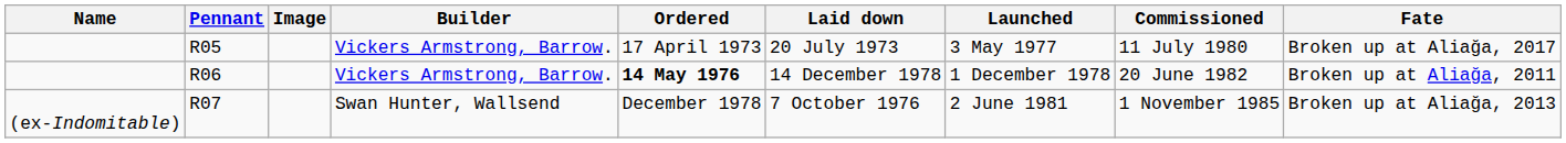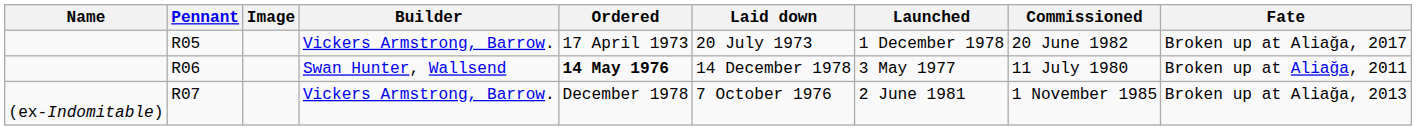 <table class="wikitable" style="font-size:97%;">
 <tr valign=top>
 <th>Name</th>
 <th><a href='#'>Pennant</a></th>
 <th>Image</th>
 <th>Builder</th>
 <th>Ordered</th>
 <th>Laid down</th>
 <th>Launched</th>
 <th>Commissioned</th>
 <th>Fate</th>
 </tr>
 <tr valign=top>
 <td></td>
 <td>R05</td>
 <td></td>
 <td><a href='#'>Vickers Armstrong, Barrow</a>.</td>
 <td>17 April 1973 </td>
 <td>20 July 1973 </td>
-<td>3 May 1977 </td>
-<td>11 July 1980 </td>
+<td>1 December 1978 </td>
+<td>20 June 1982 </td>
 <td>Broken up at Aliağa, 2017</td>
 </tr>
 <tr valign=top>
 <td></td>
 <td>R06</td>
 <td></td>
-<td><a href='#'>Vickers Armstrong, Barrow</a>.</td>
+<td><a href='#'>Swan Hunter</a>, <a href='#'>Wallsend</a></td>
 <td><strong>14 May 1976 </strong></td>
 <td>14 December 1978 </td>
-<td>1 December 1978 </td>
-<td>20 June 1982 </td>
+<td>3 May 1977 </td>
+<td>11 July 1980 </td>
 <td>Broken up at <a href='#'>Aliağa</a>, 2011</td>
 </tr>
 <tr valign=top>
 <td><br>(ex-<em>Indomitable</em>)</td>
 <td>R07</td>
 <td></td>
-<td>Swan Hunter, Wallsend </td>
+<td><a href='#'>Vickers Armstrong, Barrow</a>.</td>
 <td>December 1978 </td>
 <td>7 October 1976 </td>
 <td>2 June 1981 </td>
 <td>1 November 1985 </td>
 <td>Broken up at Aliağa, 2013</td>
 </tr>
 </table>
